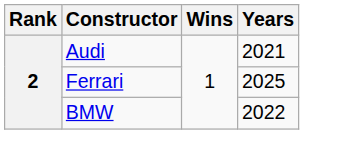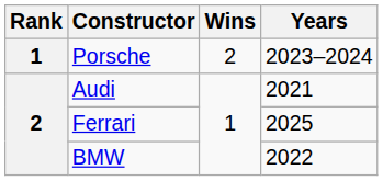 <table class="wikitable">
 <tr>
 <th>Rank</th>
 <th>Constructor</th>
 <th>Wins</th>
 <th>Years</th>
+</tr>
+<tr>
+<th>1</th>
+<td> <a href='#'>Porsche</a></td>
+<td align=center>2</td>
+<td>2023–2024</td>
 </tr>
 <tr>
 <th rowspan="3">2</th>
 <td> <a href='#'>Audi</a></td>
 <td rowspan="3" align=center>1</td>
 <td>2021</td>
 </tr>
 <tr>
 <td> <a href='#'>Ferrari</a></td>
 <td>2025</td>
 </tr>
 <tr>
 <td> <a href='#'>BMW</a></td>
 <td>2022</td>
 </tr>
 </table>
